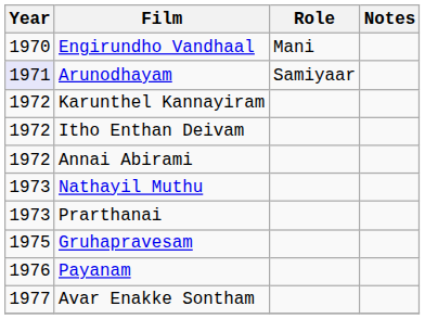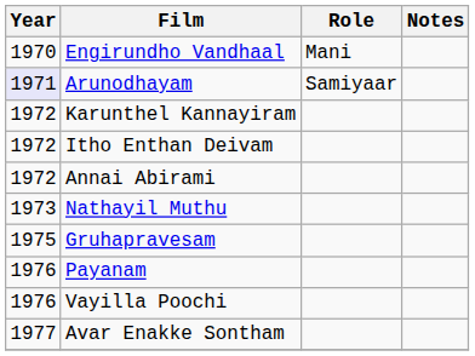 <table class="wikitable sortable">
 <tr>
 <th>Year</th>
 <th>Film</th>
 <th>Role</th>
 <th>Notes</th>
 </tr>
 <tr>
 <td>1970</td>
 <td><a href='#'>Engirundho Vandhaal</a></td>
 <td>Mani</td>
 <td></td>
 </tr>
 <tr>
 <td style="background: lavender;">1971</td>
 <td><a href='#'>Arunodhayam</a></td>
 <td>Samiyaar</td>
 <td></td>
 </tr>
 <tr>
 <td>1972</td>
 <td>Karunthel Kannayiram</td>
 <td></td>
 <td></td>
 </tr>
 <tr>
 <td>1972</td>
 <td>Itho Enthan Deivam</td>
 <td></td>
 <td></td>
 </tr>
 <tr>
 <td>1972</td>
 <td>Annai Abirami</td>
 <td></td>
 <td></td>
 </tr>
 <tr>
 <td>1973</td>
 <td><a href='#'>Nathayil Muthu</a></td>
 <td></td>
 <td></td>
 </tr>
 <tr>
-<td>1973</td>
-<td>Prarthanai</td>
-<td></td>
-<td></td>
-</tr>
-<tr>
 <td>1975</td>
 <td><a href='#'>Gruhapravesam</a></td>
 <td></td>
 <td></td>
 </tr>
 <tr>
 <td>1976</td>
 <td><a href='#'>Payanam</a></td>
 <td></td>
 <td></td>
 </tr>
 <tr>
+<td>1976</td>
+<td>Vayilla Poochi</td>
+<td></td>
+<td></td>
+</tr>
+<tr>
 <td>1977</td>
 <td>Avar Enakke Sontham</td>
 <td></td>
 <td></td>
 </tr>
 <tr>
 </tr>
 </table>
